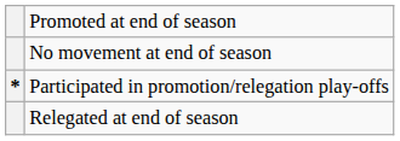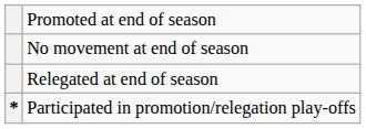 <table class="wikitable" style="font-size:85%">
 <tr>
 <th></th>
 <td>Promoted at end of season</td>
 </tr>
 <tr>
 <th></th>
 <td>No movement at end of season</td>
 </tr>
 <tr>
+<th></th>
+<td>Relegated at end of season</td>
+</tr>
+<tr>
 <th>*</th>
 <td>Participated in promotion/relegation play-offs</td>
 </tr>
-<tr>
-<th></th>
-<td>Relegated at end of season</td>
-</tr>
 </table>
